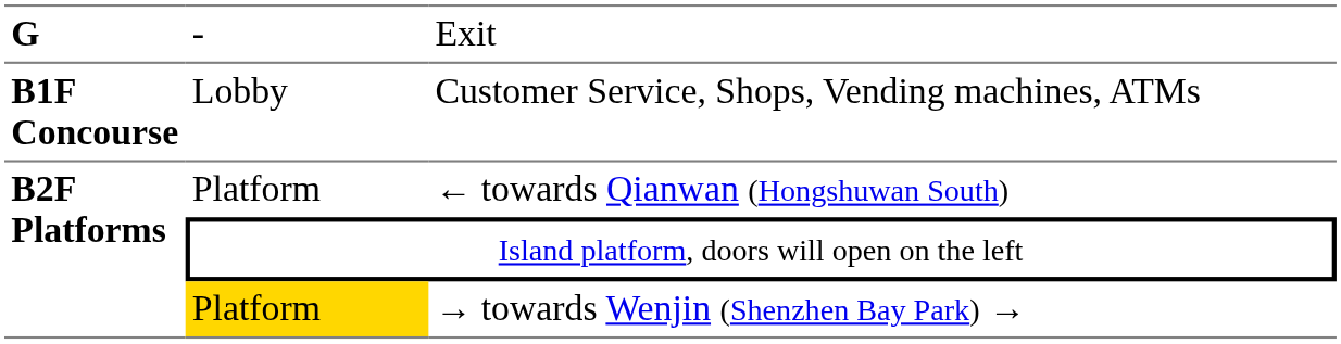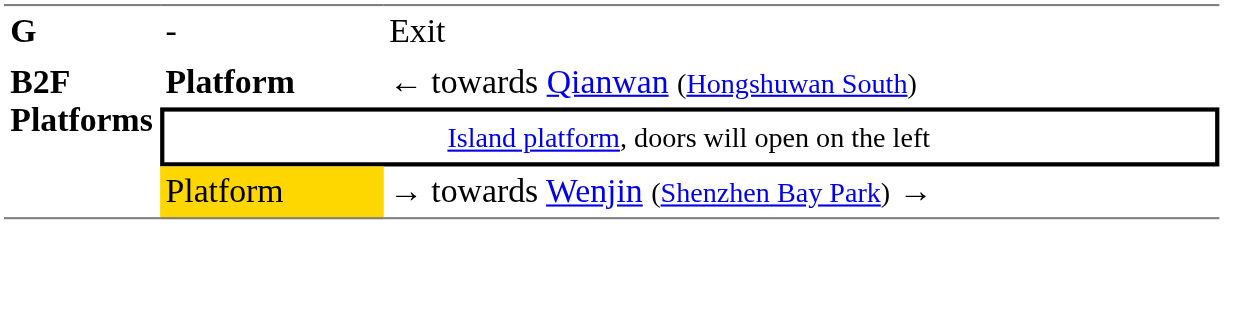 <table table border=0 cellspacing=0 cellpadding=3>
 <tr>
 <td style="border-top:solid 1px gray;" width=50 valign=top><strong>G</strong></td>
 <td style="border-top:solid 1px gray;" width=100 valign=top>-</td>
 <td style="border-top:solid 1px gray;" width=390 valign=top>Exit</td>
 </tr>
 <tr>
-<td style="border-bottom:solid 1px gray; border-top:solid 1px gray;" valign=top width=50><strong>B1F<br>Concourse</strong></td>
-<td style="border-bottom:solid 1px gray; border-top:solid 1px gray;" valign=top width=100>Lobby</td>
-<td style="border-bottom:solid 1px gray; border-top:solid 1px gray;" valign=top width=390>Customer Service, Shops, Vending machines, ATMs</td>
-</tr>
-<tr>
 <td style="border-bottom:solid 1px gray;" rowspan="3" valign=top><strong>B2F<br>Platforms</strong></td>
-<td>Platform </td>
+<td><strong>Platform </strong></td>
 <td>←  towards <a href='#'>Qianwan</a> <small>(<a href='#'>Hongshuwan South</a>)</small></td>
 </tr>
 <tr>
 <td style="border-right:solid 2px black;border-left:solid 2px black;border-top:solid 2px black;border-bottom:solid 2px black;text-align:center;" colspan=2><small><a href='#'>Island platform</a>, doors will open on the left</small></td>
 </tr>
 <tr>
 <td style="background: gold; border-bottom:solid 1px gray;">Platform </td>
 <td style="border-bottom:solid 1px gray;"><span>→</span>  towards <a href='#'>Wenjin</a> <small>(<a href='#'>Shenzhen Bay Park</a>)</small> →</td>
 </tr>
 </table>
